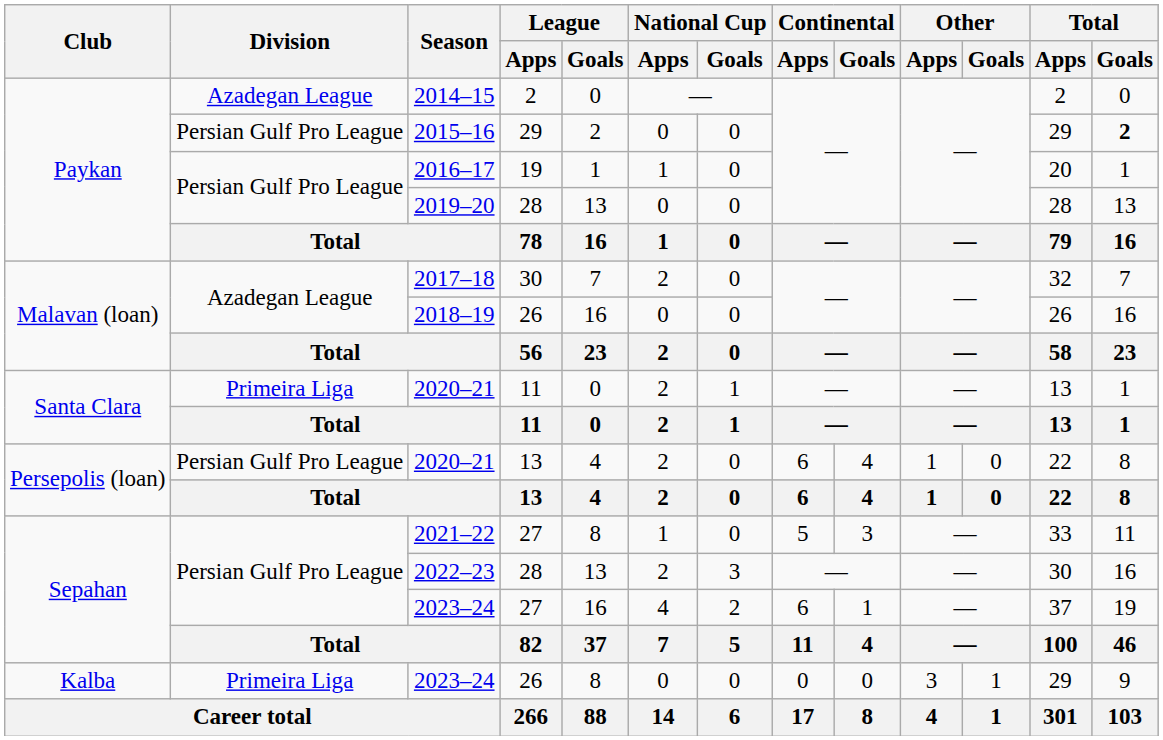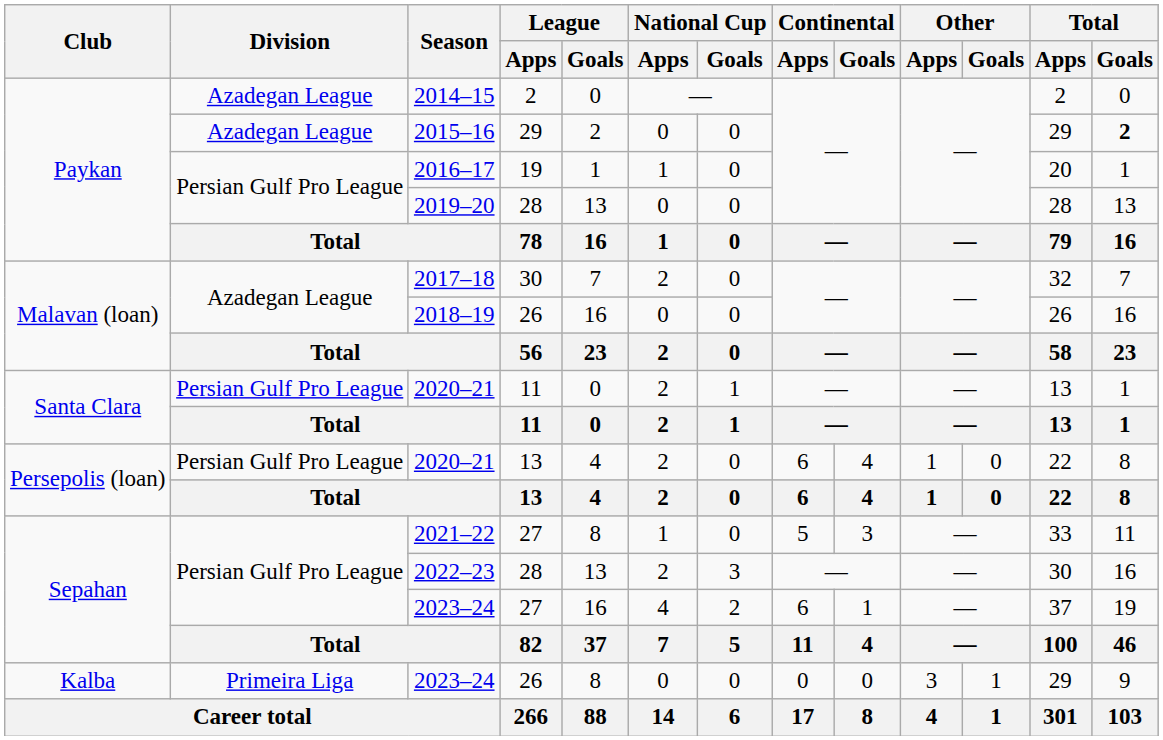 <table class="wikitable" style="text-align: center;">
 <tr>
 <th rowspan="2">Club</th>
 <th rowspan="2">Division</th>
 <th rowspan="2">Season</th>
 <th colspan="2">League</th>
 <th colspan="2">National Cup</th>
 <th colspan="2">Continental</th>
 <th colspan="2">Other</th>
 <th colspan="2">Total</th>
 </tr>
 <tr>
 <th>Apps</th>
 <th>Goals</th>
 <th>Apps</th>
 <th>Goals</th>
 <th>Apps</th>
 <th>Goals</th>
 <th>Apps</th>
 <th>Goals</th>
 <th>Apps</th>
 <th>Goals</th>
 </tr>
 <tr>
 <td rowspan="5"><a href='#'>Paykan</a></td>
 <td><a href='#'>Azadegan League</a></td>
 <td><a href='#'>2014–15</a></td>
 <td>2</td>
 <td>0</td>
 <td colspan=2>—</td>
 <td colspan="2" rowspan="4">—</td>
 <td colspan="2" rowspan="4">—</td>
 <td>2</td>
 <td>0</td>
 </tr>
 <tr>
-<td>Persian Gulf Pro League</td>
+<td><a href='#'>Azadegan League</a></td>
 <td><a href='#'>2015–16</a></td>
 <td>29</td>
 <td>2</td>
 <td>0</td>
 <td>0</td>
 <td>29</td>
 <td><strong>2</strong></td>
 </tr>
 <tr>
 <td rowspan="2">Persian Gulf Pro League</td>
 <td><a href='#'>2016–17</a></td>
 <td>19</td>
 <td>1</td>
 <td>1</td>
 <td>0</td>
 <td>20</td>
 <td>1</td>
 </tr>
 <tr>
 <td><a href='#'>2019–20</a></td>
 <td>28</td>
 <td>13</td>
 <td>0</td>
 <td>0</td>
 <td>28</td>
 <td>13</td>
 </tr>
 <tr>
 <th colspan="2">Total</th>
 <th>78</th>
 <th>16</th>
 <th>1</th>
 <th>0</th>
 <th colspan=2>—</th>
 <th colspan=2>—</th>
 <th>79</th>
 <th>16</th>
 </tr>
 <tr>
 <td rowspan="3"><a href='#'>Malavan</a> (loan)</td>
 <td rowspan="2">Azadegan League</td>
 <td><a href='#'>2017–18</a></td>
 <td>30</td>
 <td>7</td>
 <td>2</td>
 <td>0</td>
 <td colspan="2" rowspan="2">—</td>
 <td colspan="2" rowspan="2">—</td>
 <td>32</td>
 <td>7</td>
 </tr>
 <tr>
 <td><a href='#'>2018–19</a></td>
 <td>26</td>
 <td>16</td>
 <td>0</td>
 <td>0</td>
 <td>26</td>
 <td>16</td>
 </tr>
 <tr>
 <th colspan="2">Total</th>
 <th>56</th>
 <th>23</th>
 <th>2</th>
 <th>0</th>
 <th colspan=2>—</th>
 <th colspan=2>—</th>
 <th>58</th>
 <th>23</th>
 </tr>
 <tr>
 <td rowspan="2"><a href='#'>Santa Clara</a></td>
-<td><a href='#'>Primeira Liga</a></td>
+<td><a href='#'>Persian Gulf Pro League</a></td>
 <td><a href='#'>2020–21</a></td>
 <td>11</td>
 <td>0</td>
 <td>2</td>
 <td>1</td>
 <td colspan=2>—</td>
 <td colspan=2>—</td>
 <td>13</td>
 <td>1</td>
 </tr>
 <tr>
 <th colspan="2">Total</th>
 <th>11</th>
 <th>0</th>
 <th>2</th>
 <th>1</th>
 <th colspan=2>—</th>
 <th colspan=2>—</th>
 <th>13</th>
 <th>1</th>
 </tr>
 <tr>
 <td rowspan="2"><a href='#'>Persepolis</a> (loan)</td>
 <td>Persian Gulf Pro League</td>
 <td><a href='#'>2020–21</a></td>
 <td>13</td>
 <td>4</td>
 <td>2</td>
 <td>0</td>
 <td>6</td>
 <td>4</td>
 <td>1</td>
 <td>0</td>
 <td>22</td>
 <td>8</td>
 </tr>
 <tr>
 <th colspan="2">Total</th>
 <th>13</th>
 <th>4</th>
 <th>2</th>
 <th>0</th>
 <th>6</th>
 <th>4</th>
 <th>1</th>
 <th>0</th>
 <th>22</th>
 <th>8</th>
 </tr>
 <tr>
 <td rowspan="4"><a href='#'>Sepahan</a></td>
 <td rowspan="3">Persian Gulf Pro League</td>
 <td><a href='#'>2021–22</a></td>
 <td>27</td>
 <td>8</td>
 <td>1</td>
 <td>0</td>
 <td>5</td>
 <td>3</td>
 <td colspan=2>—</td>
 <td>33</td>
 <td>11</td>
 </tr>
 <tr>
 <td><a href='#'>2022–23</a></td>
 <td>28</td>
 <td>13</td>
 <td>2</td>
 <td>3</td>
 <td colspan=2>—</td>
 <td colspan=2>—</td>
 <td>30</td>
 <td>16</td>
 </tr>
 <tr>
 <td><a href='#'>2023–24</a></td>
 <td>27</td>
 <td>16</td>
 <td>4</td>
 <td>2</td>
 <td>6</td>
 <td>1</td>
 <td colspan=2>—</td>
 <td>37</td>
 <td>19</td>
 </tr>
 <tr>
 <th colspan="2">Total</th>
 <th>82</th>
 <th>37</th>
 <th>7</th>
 <th>5</th>
 <th>11</th>
 <th>4</th>
 <th colspan=2>—</th>
 <th>100</th>
 <th>46</th>
 </tr>
 <tr>
 <td><a href='#'>Kalba</a></td>
 <td><a href='#'>Primeira Liga</a></td>
 <td><a href='#'>2023–24</a></td>
 <td>26</td>
 <td>8</td>
 <td>0</td>
 <td>0</td>
 <td>0</td>
 <td>0</td>
 <td>3</td>
 <td>1</td>
 <td>29</td>
 <td>9</td>
 </tr>
 <tr>
 <th colspan=3>Career total</th>
 <th>266</th>
 <th>88</th>
 <th>14</th>
 <th>6</th>
 <th>17</th>
 <th>8</th>
 <th>4</th>
 <th>1</th>
 <th>301</th>
 <th>103</th>
 </tr>
 </table>
